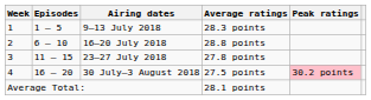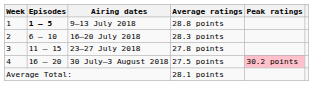 <table class="wikitable">
 <tr>
 <th>Week</th>
 <th>Episodes</th>
 <th>Airing dates</th>
 <th>Average ratings</th>
 <th>Peak ratings</th>
 <th></th>
 </tr>
 <tr>
 <td>1</td>
-<td>1 – 5</td>
+<td><strong>1 – 5</strong></td>
 <td>9–13 July 2018</td>
-<td>28.3 points</td>
+<td>28.8 points</td>
 <td></td>
 <td></td>
 </tr>
 <tr>
 <td>2</td>
 <td>6 – 10</td>
 <td>16–20 July 2018</td>
-<td>28.8 points</td>
+<td>28.3 points</td>
 <td></td>
 <td></td>
 </tr>
 <tr>
 <td>3</td>
 <td>11 – 15</td>
 <td>23–27 July 2018</td>
 <td>27.8 points</td>
 <td></td>
 <td></td>
 </tr>
 <tr>
 <td>4</td>
 <td>16 – 20</td>
 <td>30 July–3 August 2018</td>
 <td>27.5 points</td>
 <td style="background: pink;">30.2 points</td>
 <td></td>
 </tr>
 <tr>
 <td colspan="3">Average Total:</td>
 <td align="left">28.1 points</td>
 <td></td>
 <td></td>
 </tr>
 </table>
